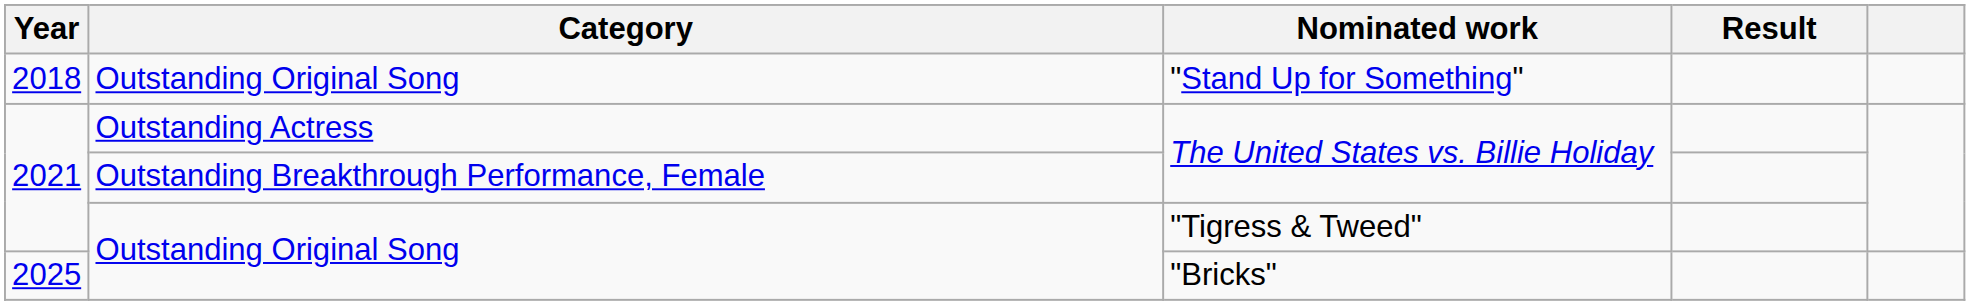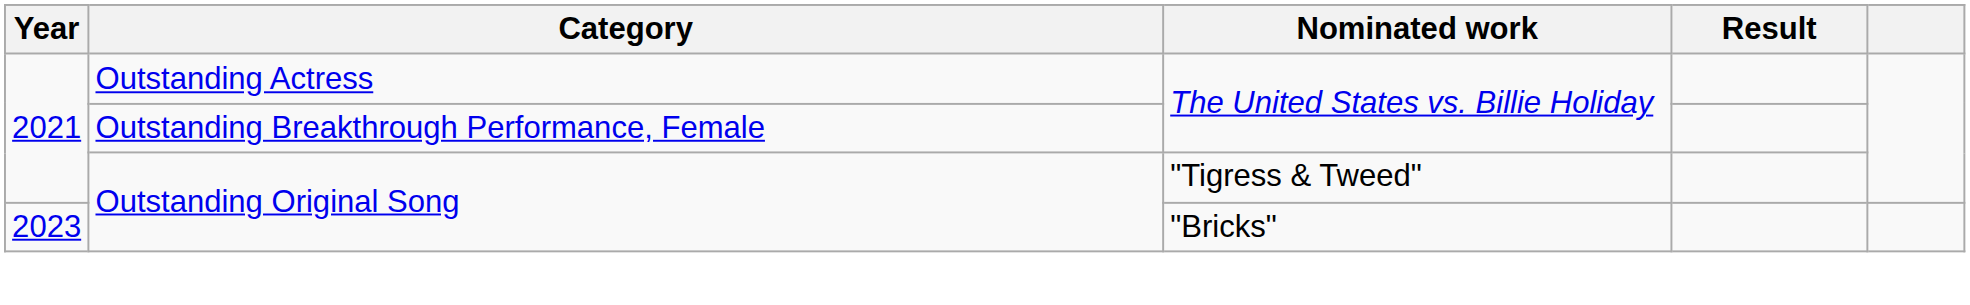 <table class="wikitable" style="width:80%;">
 <tr>
 <th style="width:4%;">Year</th>
 <th style="width:55%;">Category</th>
 <th style="width:26%;">Nominated work</th>
 <th style="width:10%;">Result</th>
 <th width=5%></th>
-</tr>
-<tr>
-<td><a href='#'>2018</a></td>
-<td><a href='#'>Outstanding Original Song</a></td>
-<td>"<a href='#'>Stand Up for Something</a>"</td>
-<td></td>
-<td style="text-align:center;"></td>
 </tr>
 <tr>
 <td rowspan="3"><a href='#'>2021</a></td>
 <td><a href='#'>Outstanding Actress</a></td>
 <td rowspan="2"><em><a href='#'>The United States vs. Billie Holiday</a></em></td>
 <td></td>
 <td style="text-align:center;" rowspan="3"><br></td>
 </tr>
 <tr>
 <td><a href='#'>Outstanding Breakthrough Performance, Female</a></td>
 <td></td>
 </tr>
 <tr>
 <td rowspan="2"><a href='#'>Outstanding Original Song</a></td>
 <td>"Tigress & Tweed"</td>
 <td></td>
 </tr>
 <tr>
-<td><a href='#'>2025</a></td>
+<td><a href='#'>2023</a></td>
 <td>"Bricks"</td>
 <td></td>
 <td style="text-align:center;"></td>
 </tr>
 </table>
